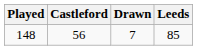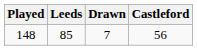 <table class="wikitable" style="text-align:center">
 <tr>
 <th>Played</th>
+<th>Leeds</th>
+<th>Drawn</th>
 <th>Castleford</th>
-<th>Drawn</th>
-<th>Leeds</th>
 </tr>
 <tr>
 <td>148</td>
+<td>85</td>
+<td>7</td>
 <td>56</td>
-<td>7</td>
-<td>85</td>
 </tr>
 </table>
